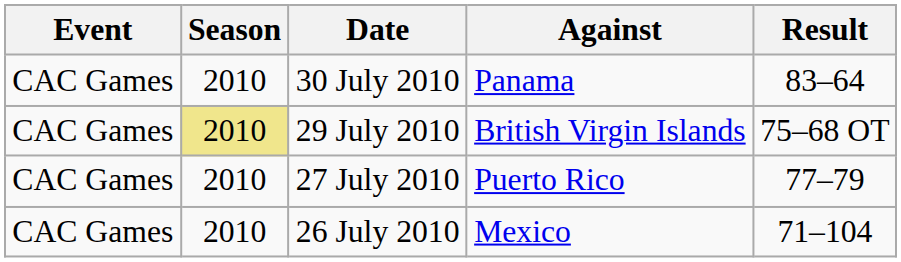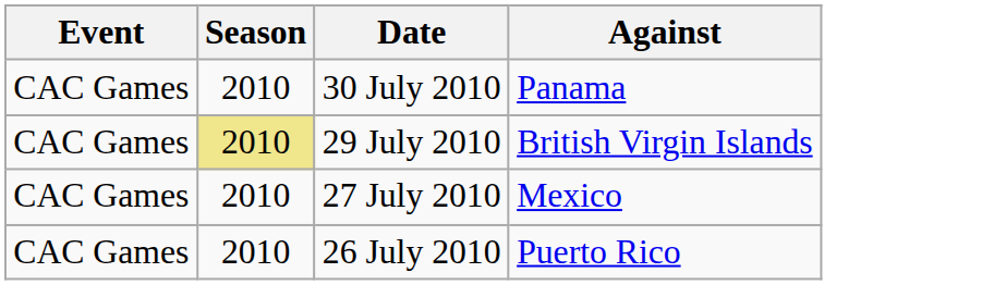 <table class="wikitable sortable" style="text-align: center;">
 <tr>
 <th>Event</th>
 <th>Season</th>
 <th>Date</th>
 <th>Against</th>
-<th>Result</th>
 </tr>
 <tr>
 <td style="text-align: left;">CAC Games</td>
 <td>2010</td>
 <td>30 July 2010</td>
 <td style="text-align: left;"><a href='#'>Panama</a></td>
-<td>83–64</td>
 </tr>
 <tr>
 <td style="text-align: left;">CAC Games</td>
 <td style="background: khaki;">2010</td>
 <td>29 July 2010</td>
 <td style="text-align: left;"><a href='#'>British Virgin Islands</a></td>
-<td>75–68 OT</td>
 </tr>
 <tr>
 <td style="text-align: left;">CAC Games</td>
 <td>2010</td>
 <td>27 July 2010</td>
-<td style="text-align: left;"><a href='#'>Puerto Rico</a></td>
-<td>77–79</td>
+<td style="text-align: left;"><a href='#'>Mexico</a></td>
 </tr>
 <tr>
 <td style="text-align: left;">CAC Games</td>
 <td>2010</td>
 <td>26 July 2010</td>
-<td style="text-align: left;"><a href='#'>Mexico</a></td>
-<td>71–104</td>
+<td style="text-align: left;"><a href='#'>Puerto Rico</a></td>
 </tr>
 </table>
